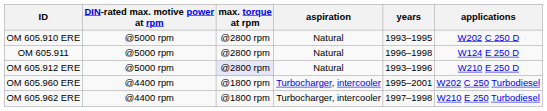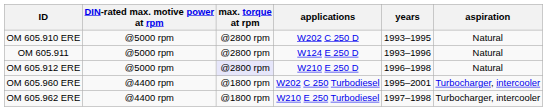 <table class="wikitable" style="text-align: center; font-size: 98%;">
 <tr>
 <th>ID</th>
 <th><a href='#'>DIN</a>-rated max. motive <a href='#'>power</a><br>at <a href='#'>rpm</a></th>
 <th>max. <a href='#'>torque</a><br>at rpm</th>
+<th>applications</th>
+<th>years</th>
 <th>aspiration</th>
-<th>years</th>
-<th>applications</th>
 </tr>
 <tr>
 <td>OM 605.910 ERE</td>
 <td> @5000 rpm</td>
 <td> @2800 rpm</td>
+<td><a href='#'>W202</a> <a href='#'>C 250 D</a></td>
+<td>1993–1995</td>
 <td>Natural</td>
-<td>1993–1995</td>
-<td><a href='#'>W202</a> <a href='#'>C 250 D</a></td>
 </tr>
 <tr>
 <td>OM 605.911</td>
 <td> @5000 rpm</td>
 <td> @2800 rpm</td>
+<td><a href='#'>W124</a> <a href='#'>E 250 D</a></td>
+<td>1993–1996</td>
 <td>Natural</td>
-<td>1996–1998</td>
-<td><a href='#'>W124</a> <a href='#'>E 250 D</a></td>
 </tr>
 <tr>
 <td>OM 605.912 ERE</td>
 <td> @5000 rpm</td>
 <td style="background: lavender;"> @2800 rpm</td>
+<td><a href='#'>W210</a> <a href='#'>E 250 D</a></td>
+<td>1996–1998</td>
 <td>Natural</td>
-<td>1993–1996</td>
-<td><a href='#'>W210</a> <a href='#'>E 250 D</a></td>
 </tr>
 <tr>
 <td>OM 605.960 ERE</td>
 <td> @4400 rpm</td>
 <td> @1800 rpm</td>
+<td><a href='#'>W202</a> <a href='#'>C 250</a> <a href='#'>Turbodiesel</a></td>
+<td>1995–2001</td>
 <td><a href='#'>Turbocharger</a>, <a href='#'>intercooler</a></td>
-<td>1995–2001</td>
-<td><a href='#'>W202</a> <a href='#'>C 250</a> <a href='#'>Turbodiesel</a></td>
 </tr>
 <tr>
 <td>OM 605.962 ERE</td>
 <td> @4400 rpm</td>
 <td> @1800 rpm</td>
+<td><a href='#'>W210</a> <a href='#'>E 250</a> <a href='#'>Turbodiesel</a></td>
+<td>1997–1998</td>
 <td>Turbocharger, intercooler</td>
-<td>1997–1998</td>
-<td><a href='#'>W210</a> <a href='#'>E 250</a> <a href='#'>Turbodiesel</a></td>
 </tr>
 </table>
